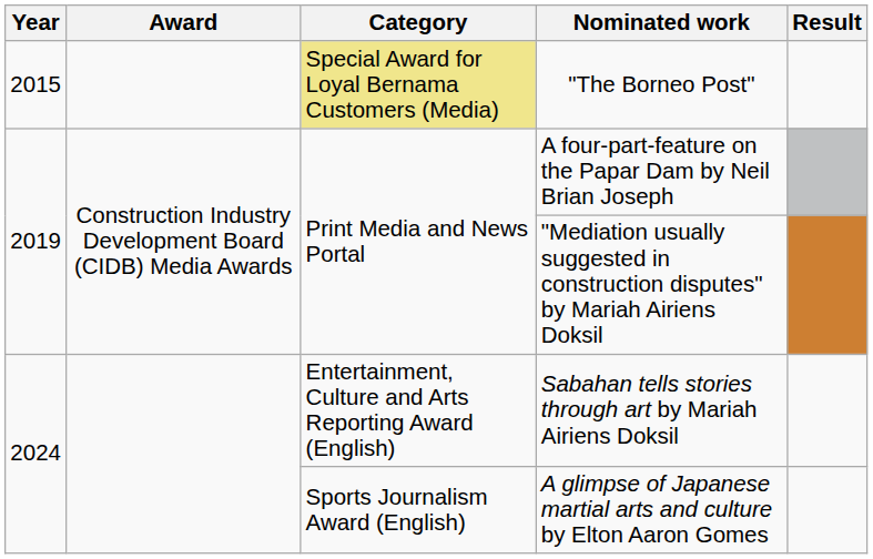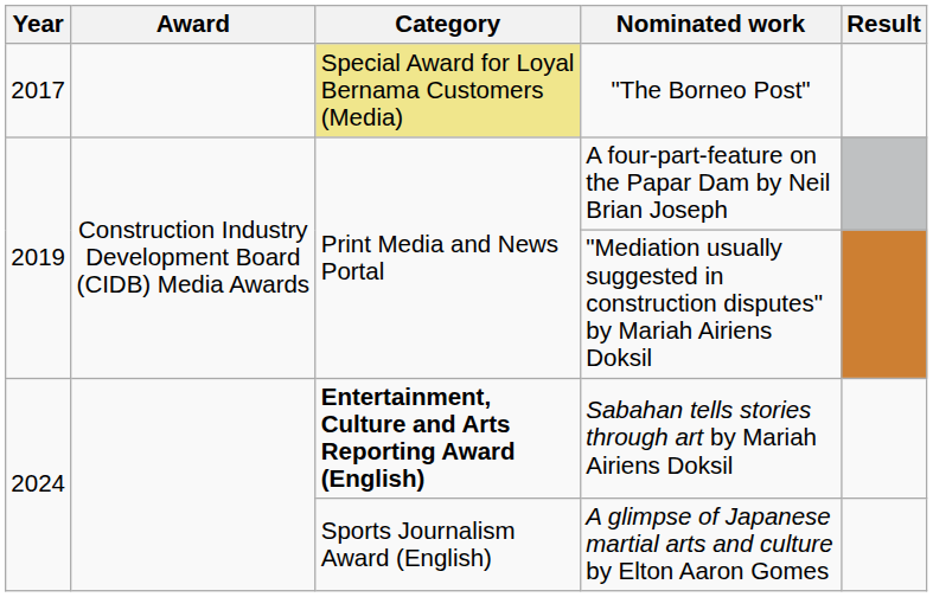 <table class="wikitable">
 <tr>
 <th>Year</th>
 <th>Award</th>
 <th>Category</th>
 <th>Nominated work</th>
 <th>Result</th>
 </tr>
 <tr>
-<td>2015</td>
+<td>2017</td>
 <td></td>
 <td style="background: khaki;">Special Award for Loyal Bernama Customers (Media)</td>
 <td style="text-align:center;">"The Borneo Post"</td>
 <td></td>
 </tr>
 <tr>
 <td rowspan="2">2019</td>
 <td rowspan="2" style="text-align:center;">Construction Industry Development Board (CIDB) Media Awards</td>
 <td rowspan="2">Print Media and News Portal</td>
 <td>A four-part-feature on the Papar Dam by Neil Brian Joseph</td>
 <td style="background-color:#BFC1C2"></td>
 </tr>
 <tr>
 <td>"Mediation usually suggested in construction disputes" by Mariah Airiens Doksil</td>
 <td style="background-color:#CD7F32"></td>
 </tr>
 <tr>
 <td rowspan="2">2024</td>
 <td rowspan="2"></td>
-<td>Entertainment, Culture and Arts Reporting Award (English)</td>
+<td><strong>Entertainment, Culture and Arts Reporting Award (English)</strong></td>
 <td><em>Sabahan tells stories through art</em> by Mariah Airiens Doksil</td>
 <td></td>
 </tr>
 <tr>
 <td>Sports Journalism Award (English)</td>
 <td><em>A glimpse of Japanese martial arts and culture</em> by Elton Aaron Gomes</td>
 <td></td>
 </tr>
 </table>
